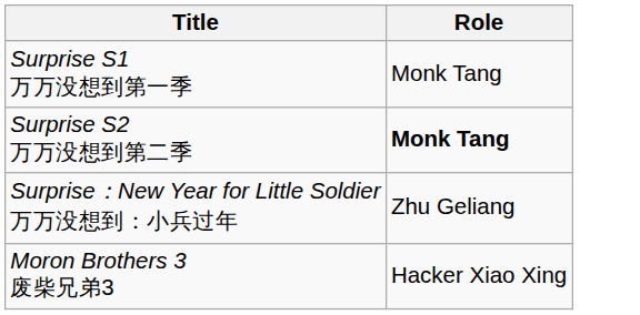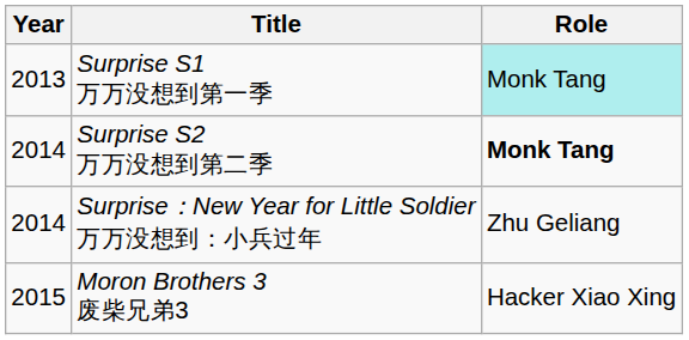 <table class="wikitable sortable">
 <tr>
+<th>Year</th>
 <th>Title</th>
 <th>Role</th>
 </tr>
 <tr>
+<td>2013</td>
 <td><em>Surprise S1</em><br>万万没想到第一季</td>
-<td>Monk Tang</td>
+<td style="background: paleturquoise;">Monk Tang</td>
 </tr>
 <tr>
+<td>2014</td>
 <td><em>Surprise S2</em><br>万万没想到第二季</td>
 <td><strong>Monk Tang</strong></td>
 </tr>
 <tr>
+<td>2014</td>
 <td><em>Surprise：New Year for Little Soldier</em><br>万万没想到：小兵过年</td>
 <td>Zhu Geliang</td>
 </tr>
 <tr>
+<td>2015</td>
 <td><em>Moron Brothers 3</em><br>废柴兄弟3</td>
 <td>Hacker Xiao Xing</td>
 </tr>
 </table>
